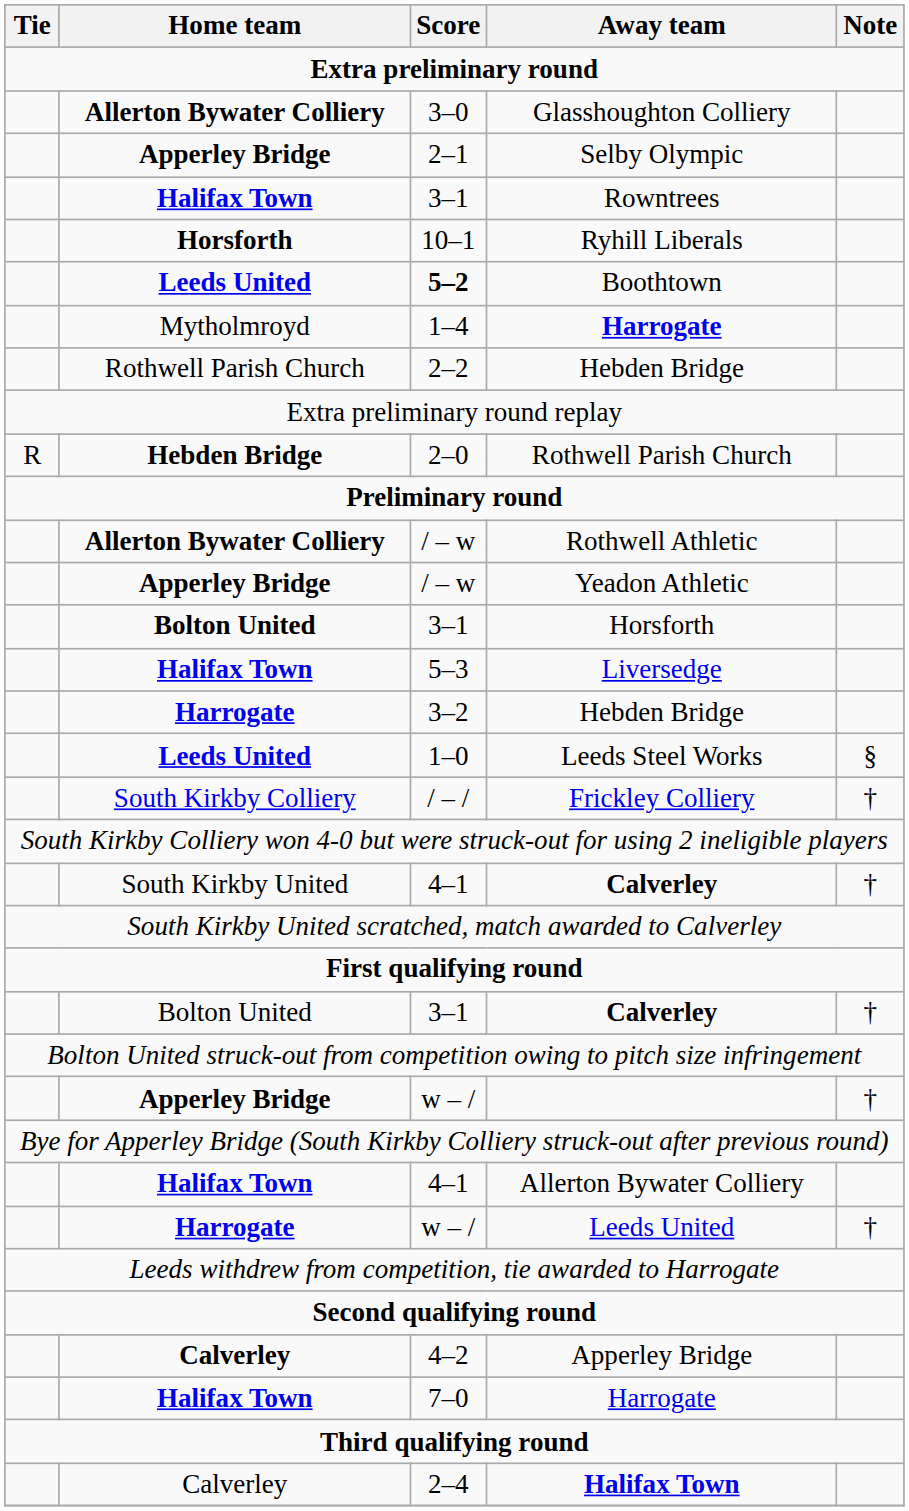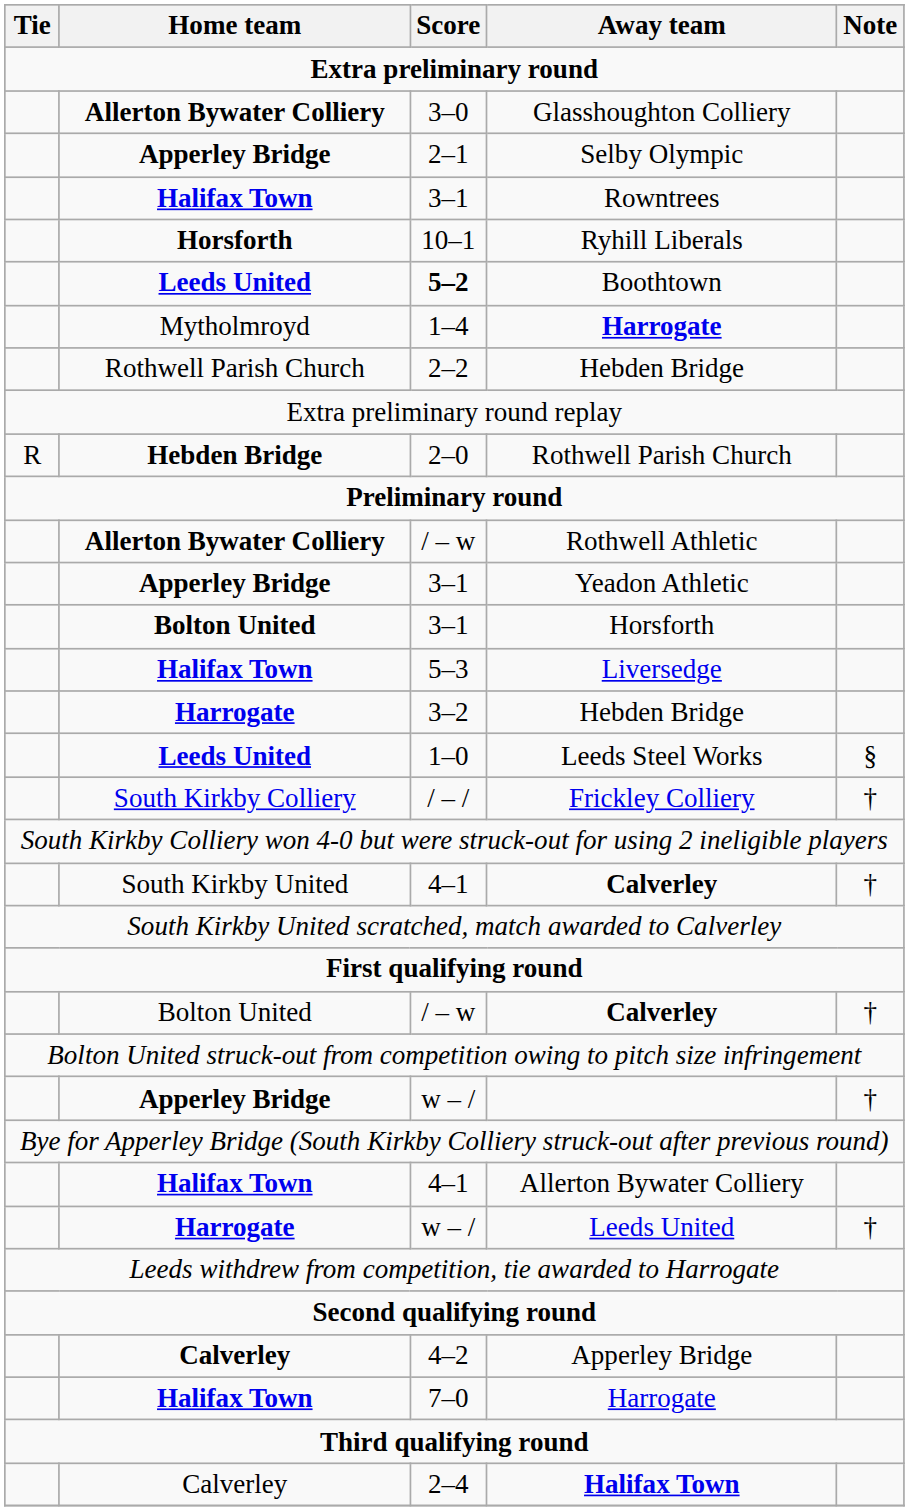 <table class="wikitable" style="text-align:center;">
 <tr>
 <th width=25>Tie</th>
 <th width=200>Home team</th>
 <th width=20>Score</th>
 <th width=200>Away team</th>
 <th width=25>Note</th>
 </tr>
 <tr>
 <td colspan="5"><strong>Extra preliminary round</strong></td>
 </tr>
 <tr>
 <td></td>
 <td><strong>Allerton Bywater Colliery</strong></td>
 <td>3–0</td>
 <td>Glasshoughton Colliery</td>
 <td></td>
 </tr>
 <tr>
 <td></td>
 <td><strong>Apperley Bridge</strong></td>
 <td>2–1</td>
 <td>Selby Olympic</td>
 <td></td>
 </tr>
 <tr>
 <td></td>
 <td><strong><a href='#'>Halifax Town</a></strong></td>
 <td>3–1</td>
 <td>Rowntrees</td>
 <td></td>
 </tr>
 <tr>
 <td></td>
 <td><strong>Horsforth</strong></td>
 <td>10–1</td>
 <td>Ryhill Liberals</td>
 <td></td>
 </tr>
 <tr>
 <td></td>
 <td><strong><a href='#'>Leeds United</a></strong></td>
 <td><strong>5–2</strong></td>
 <td>Boothtown</td>
 <td></td>
 </tr>
 <tr>
 <td></td>
 <td>Mytholmroyd</td>
 <td>1–4</td>
 <td><strong><a href='#'>Harrogate</a></strong></td>
 <td></td>
 </tr>
 <tr>
 <td></td>
 <td>Rothwell Parish Church</td>
 <td>2–2</td>
 <td>Hebden Bridge</td>
 <td></td>
 </tr>
 <tr>
 <td colspan="5">Extra preliminary round replay</td>
 </tr>
 <tr>
 <td>R</td>
 <td><strong>Hebden Bridge</strong></td>
 <td>2–0</td>
 <td>Rothwell Parish Church</td>
 <td></td>
 </tr>
 <tr>
 <td colspan="5"><strong>Preliminary round</strong></td>
 </tr>
 <tr>
 <td></td>
 <td><strong>Allerton Bywater Colliery</strong></td>
 <td>/ – w</td>
 <td>Rothwell Athletic</td>
 <td></td>
 </tr>
 <tr>
 <td></td>
 <td><strong>Apperley Bridge</strong></td>
-<td>/ – w</td>
+<td>3–1</td>
 <td>Yeadon Athletic</td>
 <td></td>
 </tr>
 <tr>
 <td></td>
 <td><strong>Bolton United</strong></td>
 <td>3–1</td>
 <td>Horsforth</td>
 <td></td>
 </tr>
 <tr>
 <td></td>
 <td><strong><a href='#'>Halifax Town</a></strong></td>
 <td>5–3</td>
 <td><a href='#'>Liversedge</a></td>
 <td></td>
 </tr>
 <tr>
 <td></td>
 <td><strong><a href='#'>Harrogate</a></strong></td>
 <td>3–2</td>
 <td>Hebden Bridge</td>
 <td></td>
 </tr>
 <tr>
 <td></td>
 <td><strong><a href='#'>Leeds United</a></strong></td>
 <td>1–0</td>
 <td>Leeds Steel Works</td>
 <td>§</td>
 </tr>
 <tr>
 <td></td>
 <td><a href='#'>South Kirkby Colliery</a></td>
 <td>/ – /</td>
 <td><a href='#'>Frickley Colliery</a></td>
 <td>†</td>
 </tr>
 <tr>
 <td colspan="5"><em>South Kirkby Colliery won 4-0 but were struck-out for using 2 ineligible players</em></td>
 </tr>
 <tr>
 <td></td>
 <td>South Kirkby United</td>
 <td>4–1</td>
 <td><strong>Calverley</strong></td>
 <td>†</td>
 </tr>
 <tr>
 <td colspan="5"><em>South Kirkby United scratched, match awarded to Calverley</em></td>
 </tr>
 <tr>
 <td colspan="5"><strong>First qualifying round</strong></td>
 </tr>
 <tr>
 <td></td>
 <td>Bolton United</td>
-<td>3–1</td>
+<td>/ – w</td>
 <td><strong>Calverley</strong></td>
 <td>†</td>
 </tr>
 <tr>
 <td colspan="5"><em>Bolton United struck-out from competition owing to pitch size infringement</em></td>
 </tr>
 <tr>
 <td></td>
 <td><strong>Apperley Bridge</strong></td>
 <td>w – /</td>
 <td></td>
 <td>†</td>
 </tr>
 <tr>
 <td colspan="5"><em>Bye for Apperley Bridge (South Kirkby Colliery struck-out after previous round)</em></td>
 </tr>
 <tr>
 <td></td>
 <td><strong><a href='#'>Halifax Town</a></strong></td>
 <td>4–1</td>
 <td>Allerton Bywater Colliery</td>
 <td></td>
 </tr>
 <tr>
 <td></td>
 <td><strong><a href='#'>Harrogate</a></strong></td>
 <td>w – /</td>
 <td><a href='#'>Leeds United</a></td>
 <td>†</td>
 </tr>
 <tr>
 <td colspan="5"><em>Leeds withdrew from competition, tie awarded to Harrogate</em></td>
 </tr>
 <tr>
 <td colspan="5"><strong>Second qualifying round</strong></td>
 </tr>
 <tr>
 <td></td>
 <td><strong>Calverley</strong></td>
 <td>4–2</td>
 <td>Apperley Bridge</td>
 <td></td>
 </tr>
 <tr>
 <td></td>
 <td><strong><a href='#'>Halifax Town</a></strong></td>
 <td>7–0</td>
 <td><a href='#'>Harrogate</a></td>
 <td></td>
 </tr>
 <tr>
 <td colspan="5"><strong>Third qualifying round</strong></td>
 </tr>
 <tr>
 <td></td>
 <td>Calverley</td>
 <td>2–4</td>
 <td><strong><a href='#'>Halifax Town</a></strong></td>
 <td></td>
 </tr>
 <tr>
 </tr>
 </table>
